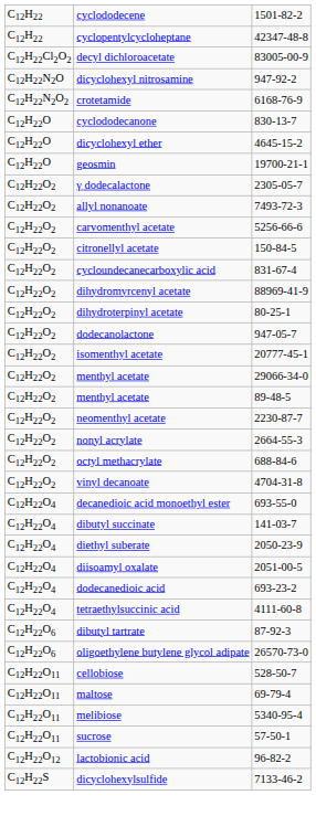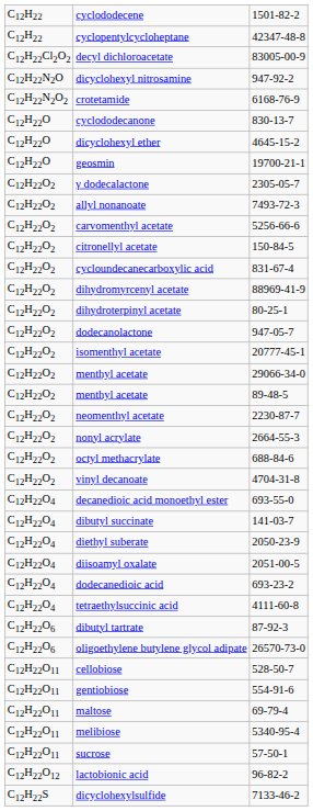 <table class="wikitable">
 <tr>
 <td>C<sub>12</sub>H<sub>22</sub></td>
 <td><a href='#'>cyclododecene</a></td>
 <td>1501-82-2</td>
 </tr>
 <tr>
 <td>C<sub>12</sub>H<sub>22</sub></td>
 <td><a href='#'>cyclopentylcycloheptane</a></td>
 <td>42347-48-8</td>
 </tr>
 <tr>
 <td>C<sub>12</sub>H<sub>22</sub>Cl<sub>2</sub>O<sub>2</sub></td>
 <td><a href='#'>decyl dichloroacetate</a></td>
 <td>83005-00-9</td>
 </tr>
 <tr>
 <td>C<sub>12</sub>H<sub>22</sub>N<sub>2</sub>O</td>
 <td><a href='#'>dicyclohexyl nitrosamine</a></td>
 <td>947-92-2</td>
 </tr>
 <tr>
 <td>C<sub>12</sub>H<sub>22</sub>N<sub>2</sub>O<sub>2</sub></td>
 <td><a href='#'>crotetamide</a></td>
 <td>6168-76-9</td>
 </tr>
 <tr>
 <td>C<sub>12</sub>H<sub>22</sub>O</td>
 <td><a href='#'>cyclododecanone</a></td>
 <td>830-13-7</td>
 </tr>
 <tr>
 <td>C<sub>12</sub>H<sub>22</sub>O</td>
 <td><a href='#'>dicyclohexyl ether</a></td>
 <td>4645-15-2</td>
 </tr>
 <tr>
 <td>C<sub>12</sub>H<sub>22</sub>O</td>
 <td><a href='#'>geosmin</a></td>
 <td>19700-21-1</td>
 </tr>
 <tr>
 <td>C<sub>12</sub>H<sub>22</sub>O<sub>2</sub></td>
 <td><a href='#'>γ dodecalactone</a></td>
 <td>2305-05-7</td>
 </tr>
 <tr>
 <td>C<sub>12</sub>H<sub>22</sub>O<sub>2</sub></td>
 <td><a href='#'>allyl nonanoate</a></td>
 <td>7493-72-3</td>
 </tr>
 <tr>
 <td>C<sub>12</sub>H<sub>22</sub>O<sub>2</sub></td>
 <td><a href='#'>carvomenthyl acetate</a></td>
 <td>5256-66-6</td>
 </tr>
 <tr>
 <td>C<sub>12</sub>H<sub>22</sub>O<sub>2</sub></td>
 <td><a href='#'>citronellyl acetate</a></td>
 <td>150-84-5</td>
 </tr>
 <tr>
 <td>C<sub>12</sub>H<sub>22</sub>O<sub>2</sub></td>
 <td><a href='#'>cycloundecanecarboxylic acid</a></td>
 <td>831-67-4</td>
 </tr>
 <tr>
 <td>C<sub>12</sub>H<sub>22</sub>O<sub>2</sub></td>
 <td><a href='#'>dihydromyrcenyl acetate</a></td>
 <td>88969-41-9</td>
 </tr>
 <tr>
 <td>C<sub>12</sub>H<sub>22</sub>O<sub>2</sub></td>
 <td><a href='#'>dihydroterpinyl acetate</a></td>
 <td>80-25-1</td>
 </tr>
 <tr>
 <td>C<sub>12</sub>H<sub>22</sub>O<sub>2</sub></td>
 <td><a href='#'>dodecanolactone</a></td>
 <td>947-05-7</td>
 </tr>
 <tr>
 <td>C<sub>12</sub>H<sub>22</sub>O<sub>2</sub></td>
 <td><a href='#'>isomenthyl acetate</a></td>
 <td>20777-45-1</td>
 </tr>
 <tr>
 <td>C<sub>12</sub>H<sub>22</sub>O<sub>2</sub></td>
 <td><a href='#'>menthyl acetate</a></td>
 <td>29066-34-0</td>
 </tr>
 <tr>
 <td>C<sub>12</sub>H<sub>22</sub>O<sub>2</sub></td>
 <td><a href='#'>menthyl acetate</a></td>
 <td>89-48-5</td>
 </tr>
 <tr>
 <td>C<sub>12</sub>H<sub>22</sub>O<sub>2</sub></td>
 <td><a href='#'>neomenthyl acetate</a></td>
 <td>2230-87-7</td>
 </tr>
 <tr>
 <td>C<sub>12</sub>H<sub>22</sub>O<sub>2</sub></td>
 <td><a href='#'>nonyl acrylate</a></td>
 <td>2664-55-3</td>
 </tr>
 <tr>
 <td>C<sub>12</sub>H<sub>22</sub>O<sub>2</sub></td>
 <td><a href='#'>octyl methacrylate</a></td>
 <td>688-84-6</td>
 </tr>
 <tr>
 <td>C<sub>12</sub>H<sub>22</sub>O<sub>2</sub></td>
 <td><a href='#'>vinyl decanoate</a></td>
 <td>4704-31-8</td>
 </tr>
 <tr>
 <td>C<sub>12</sub>H<sub>22</sub>O<sub>4</sub></td>
 <td><a href='#'>decanedioic acid monoethyl ester</a></td>
 <td>693-55-0</td>
 </tr>
 <tr>
 <td>C<sub>12</sub>H<sub>22</sub>O<sub>4</sub></td>
 <td><a href='#'>dibutyl succinate</a></td>
 <td>141-03-7</td>
 </tr>
 <tr>
 <td>C<sub>12</sub>H<sub>22</sub>O<sub>4</sub></td>
 <td><a href='#'>diethyl suberate</a></td>
 <td>2050-23-9</td>
 </tr>
 <tr>
 <td>C<sub>12</sub>H<sub>22</sub>O<sub>4</sub></td>
 <td><a href='#'>diisoamyl oxalate</a></td>
 <td>2051-00-5</td>
 </tr>
 <tr>
 <td>C<sub>12</sub>H<sub>22</sub>O<sub>4</sub></td>
 <td><a href='#'>dodecanedioic acid</a></td>
 <td>693-23-2</td>
 </tr>
 <tr>
 <td>C<sub>12</sub>H<sub>22</sub>O<sub>4</sub></td>
 <td><a href='#'>tetraethylsuccinic acid</a></td>
 <td>4111-60-8</td>
 </tr>
 <tr>
 <td>C<sub>12</sub>H<sub>22</sub>O<sub>6</sub></td>
 <td><a href='#'>dibutyl tartrate</a></td>
 <td>87-92-3</td>
 </tr>
 <tr>
 <td>C<sub>12</sub>H<sub>22</sub>O<sub>6</sub></td>
 <td><a href='#'>oligoethylene butylene glycol adipate</a></td>
 <td>26570-73-0</td>
 </tr>
 <tr>
 <td>C<sub>12</sub>H<sub>22</sub>O<sub>11</sub></td>
 <td><a href='#'>cellobiose</a></td>
 <td>528-50-7</td>
 </tr>
 <tr>
 <td>C<sub>12</sub>H<sub>22</sub>O<sub>11</sub></td>
+<td><a href='#'>gentiobiose</a></td>
+<td>554-91-6</td>
+</tr>
+<tr>
+<td>C<sub>12</sub>H<sub>22</sub>O<sub>11</sub></td>
 <td><a href='#'>maltose</a></td>
 <td>69-79-4</td>
 </tr>
 <tr>
 <td>C<sub>12</sub>H<sub>22</sub>O<sub>11</sub></td>
 <td><a href='#'>melibiose</a></td>
 <td>5340-95-4</td>
 </tr>
 <tr>
 <td>C<sub>12</sub>H<sub>22</sub>O<sub>11</sub></td>
 <td><a href='#'>sucrose</a></td>
 <td>57-50-1</td>
 </tr>
 <tr>
 <td>C<sub>12</sub>H<sub>22</sub>O<sub>12</sub></td>
 <td><a href='#'>lactobionic acid</a></td>
 <td>96-82-2</td>
 </tr>
 <tr>
 <td>C<sub>12</sub>H<sub>22</sub>S</td>
 <td><a href='#'>dicyclohexylsulfide</a></td>
 <td>7133-46-2</td>
 </tr>
 </table>
